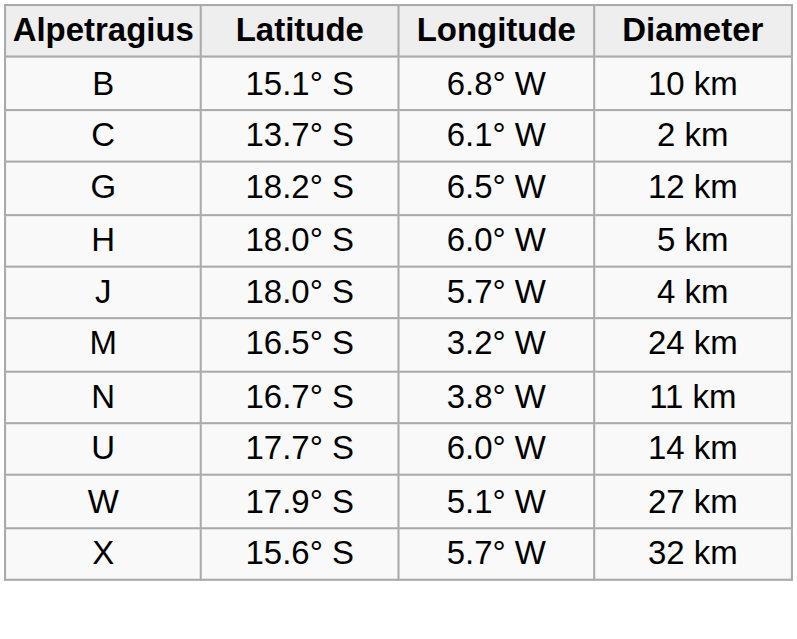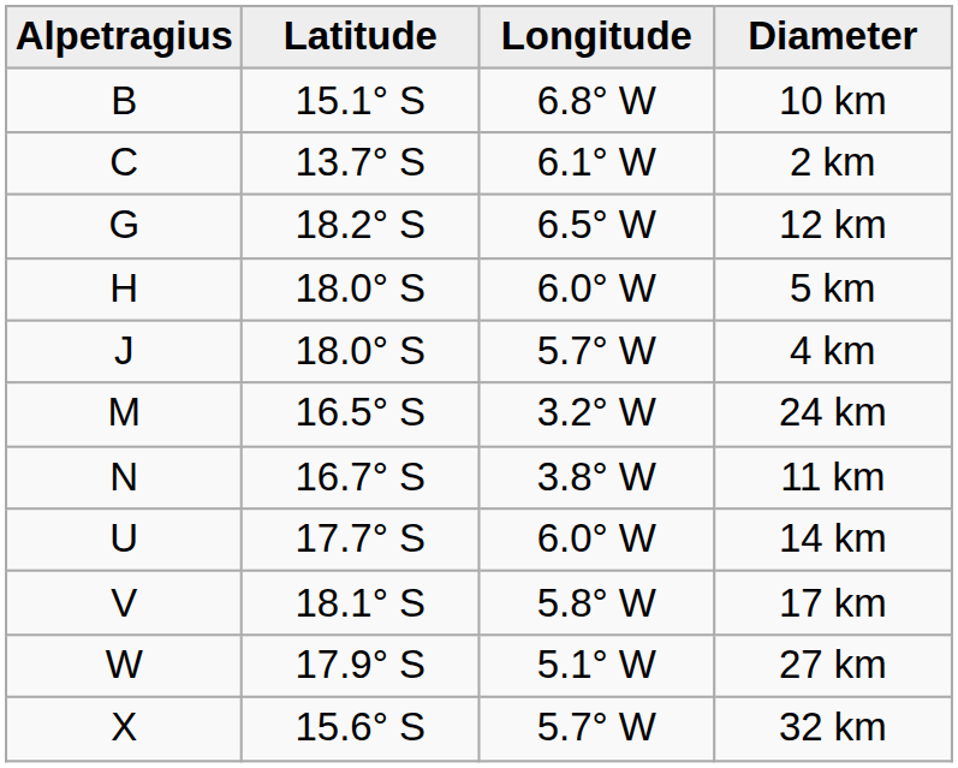 <table class="wikitable">
 <tr>
 <th width="25%" style="background:#eeeeee;">Alpetragius</th>
 <th width="25%" style="background:#eeeeee;">Latitude</th>
 <th width="25%" style="background:#eeeeee;">Longitude</th>
 <th width="25%" style="background:#eeeeee;">Diameter</th>
 </tr>
 <tr>
 <td align="center">B</td>
 <td align="center">15.1° S</td>
 <td align="center">6.8° W</td>
 <td align="center">10 km</td>
 </tr>
 <tr>
 <td align="center">C</td>
 <td align="center">13.7° S</td>
 <td align="center">6.1° W</td>
 <td align="center">2 km</td>
 </tr>
 <tr>
 <td align="center">G</td>
 <td align="center">18.2° S</td>
 <td align="center">6.5° W</td>
 <td align="center">12 km</td>
 </tr>
 <tr>
 <td align="center">H</td>
 <td align="center">18.0° S</td>
 <td align="center">6.0° W</td>
 <td align="center">5 km</td>
 </tr>
 <tr>
 <td align="center">J</td>
 <td align="center">18.0° S</td>
 <td align="center">5.7° W</td>
 <td align="center">4 km</td>
 </tr>
 <tr>
 <td align="center">M</td>
 <td align="center">16.5° S</td>
 <td align="center">3.2° W</td>
 <td align="center">24 km</td>
 </tr>
 <tr>
 <td align="center">N</td>
 <td align="center">16.7° S</td>
 <td align="center">3.8° W</td>
 <td align="center">11 km</td>
 </tr>
 <tr>
 <td align="center">U</td>
 <td align="center">17.7° S</td>
 <td align="center">6.0° W</td>
 <td align="center">14 km</td>
 </tr>
 <tr>
+<td align="center">V</td>
+<td align="center">18.1° S</td>
+<td align="center">5.8° W</td>
+<td align="center">17 km</td>
+</tr>
+<tr>
 <td align="center">W</td>
 <td align="center">17.9° S</td>
 <td align="center">5.1° W</td>
 <td align="center">27 km</td>
 </tr>
 <tr>
 <td align="center">X</td>
 <td align="center">15.6° S</td>
 <td align="center">5.7° W</td>
 <td align="center">32 km</td>
 </tr>
 </table>
